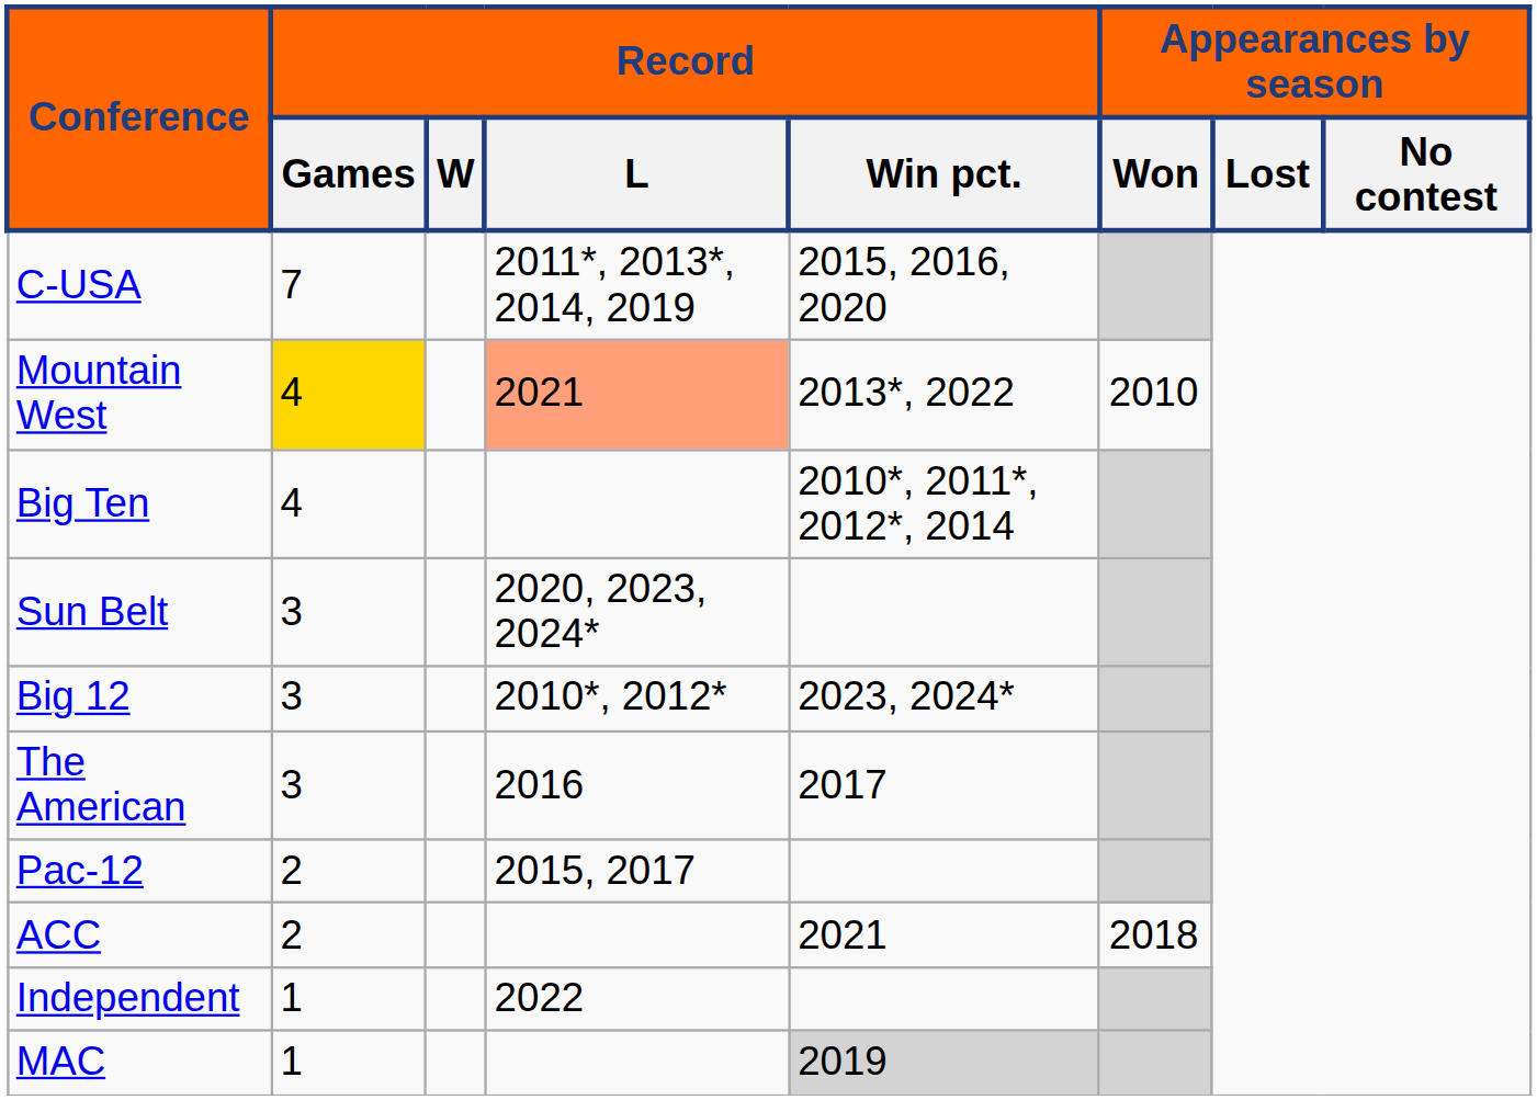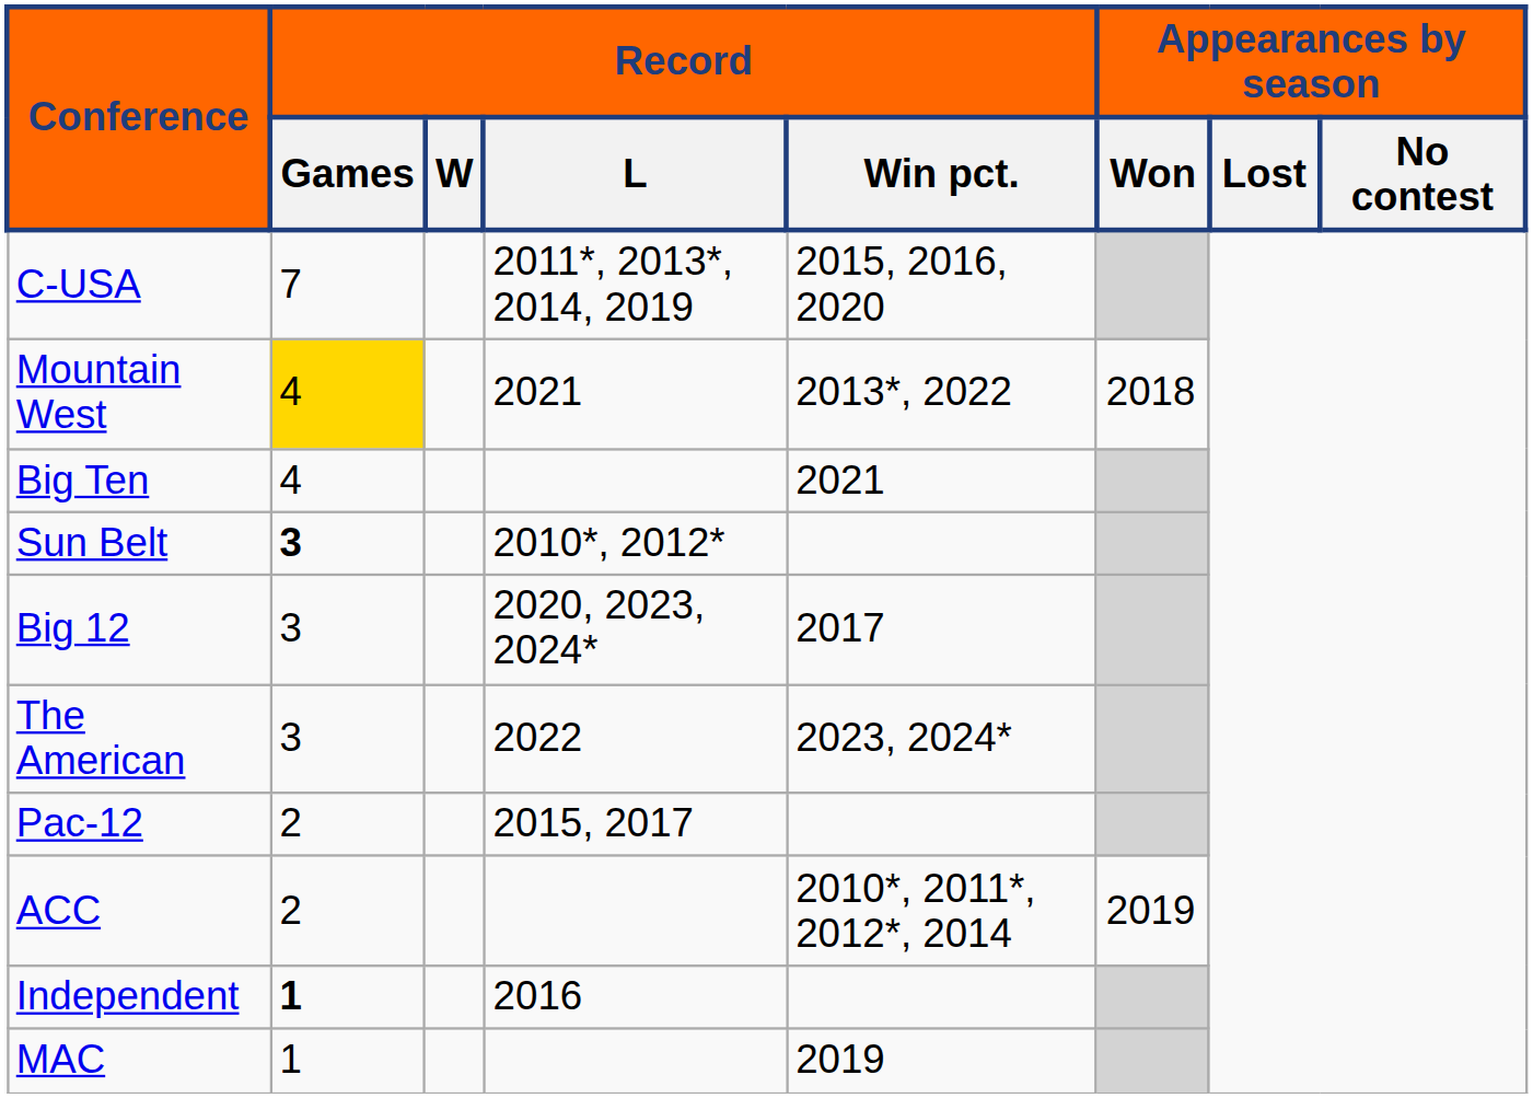 <table class="wikitable sortable">
 <tr>
 <th style="background:#FF6600; color:#1F3D7C; border: 2px solid #1F3D7C;" rowspan=2>Conference</th>
 <th style="background:#FF6600; color:#1F3D7C; border: 2px solid #1F3D7C;" colspan=4>Record</th>
 <th style="background:#FF6600; color:#1F3D7C; border: 2px solid #1F3D7C;" colspan=3>Appearances by season</th>
 </tr>
 <tr>
 <th style="border: 2px solid #1F3D7C;">Games</th>
 <th style="border: 2px solid #1F3D7C;">W</th>
 <th style="border: 2px solid #1F3D7C;">L</th>
 <th style="border: 2px solid #1F3D7C;">Win pct.</th>
 <th style="border: 2px solid #1F3D7C;" class=unsortable>Won</th>
 <th style="border: 2px solid #1F3D7C;" class=unsortable>Lost</th>
 <th style="border: 2px solid #1F3D7C;" class=unsortable>No contest</th>
 </tr>
 <tr>
 <td><a href='#'>C-USA</a></td>
 <td>7</td>
 <td></td>
 <td>2011*, 2013*, 2014, 2019</td>
 <td>2015, 2016, 2020</td>
 <td bgcolor=lightgrey></td>
 </tr>
 <tr>
 <td><a href='#'>Mountain West</a></td>
 <td style="background: gold;">4</td>
 <td></td>
-<td style="background: lightsalmon;">2021</td>
+<td>2021</td>
 <td>2013*, 2022</td>
-<td>2010</td>
+<td>2018</td>
 </tr>
 <tr>
 <td><a href='#'>Big Ten</a></td>
 <td>4</td>
 <td></td>
 <td></td>
-<td>2010*, 2011*, 2012*, 2014</td>
+<td>2021</td>
 <td bgcolor=lightgrey></td>
 </tr>
 <tr>
 <td><a href='#'>Sun Belt</a></td>
-<td>3</td>
+<td><strong>3</strong></td>
 <td></td>
-<td>2020, 2023, 2024*</td>
+<td>2010*, 2012*</td>
 <td></td>
 <td bgcolor=lightgrey></td>
 </tr>
 <tr>
 <td><a href='#'>Big 12</a></td>
 <td>3</td>
 <td></td>
-<td>2010*, 2012*</td>
-<td>2023, 2024*</td>
+<td>2020, 2023, 2024*</td>
+<td>2017</td>
 <td bgcolor=lightgrey></td>
 </tr>
 <tr>
 <td><a href='#'>The American</a></td>
 <td>3</td>
 <td></td>
-<td>2016</td>
-<td>2017</td>
+<td>2022</td>
+<td>2023, 2024*</td>
 <td bgcolor=lightgrey></td>
 </tr>
 <tr>
 <td><a href='#'>Pac-12</a></td>
 <td>2</td>
 <td></td>
 <td>2015, 2017</td>
 <td></td>
 <td bgcolor=lightgrey></td>
 </tr>
 <tr>
 <td><a href='#'>ACC</a></td>
 <td>2</td>
 <td></td>
 <td></td>
-<td>2021</td>
-<td>2018</td>
+<td>2010*, 2011*, 2012*, 2014</td>
+<td>2019</td>
 </tr>
 <tr>
 <td><a href='#'>Independent</a></td>
-<td>1</td>
+<td><strong>1</strong></td>
 <td></td>
-<td>2022</td>
+<td>2016</td>
 <td></td>
 <td bgcolor=lightgrey></td>
 </tr>
 <tr>
 <td><a href='#'>MAC</a></td>
 <td>1</td>
 <td></td>
 <td></td>
-<td style="background: lightgrey;">2019</td>
+<td>2019</td>
 <td bgcolor=lightgrey></td>
 </tr>
 </table>
